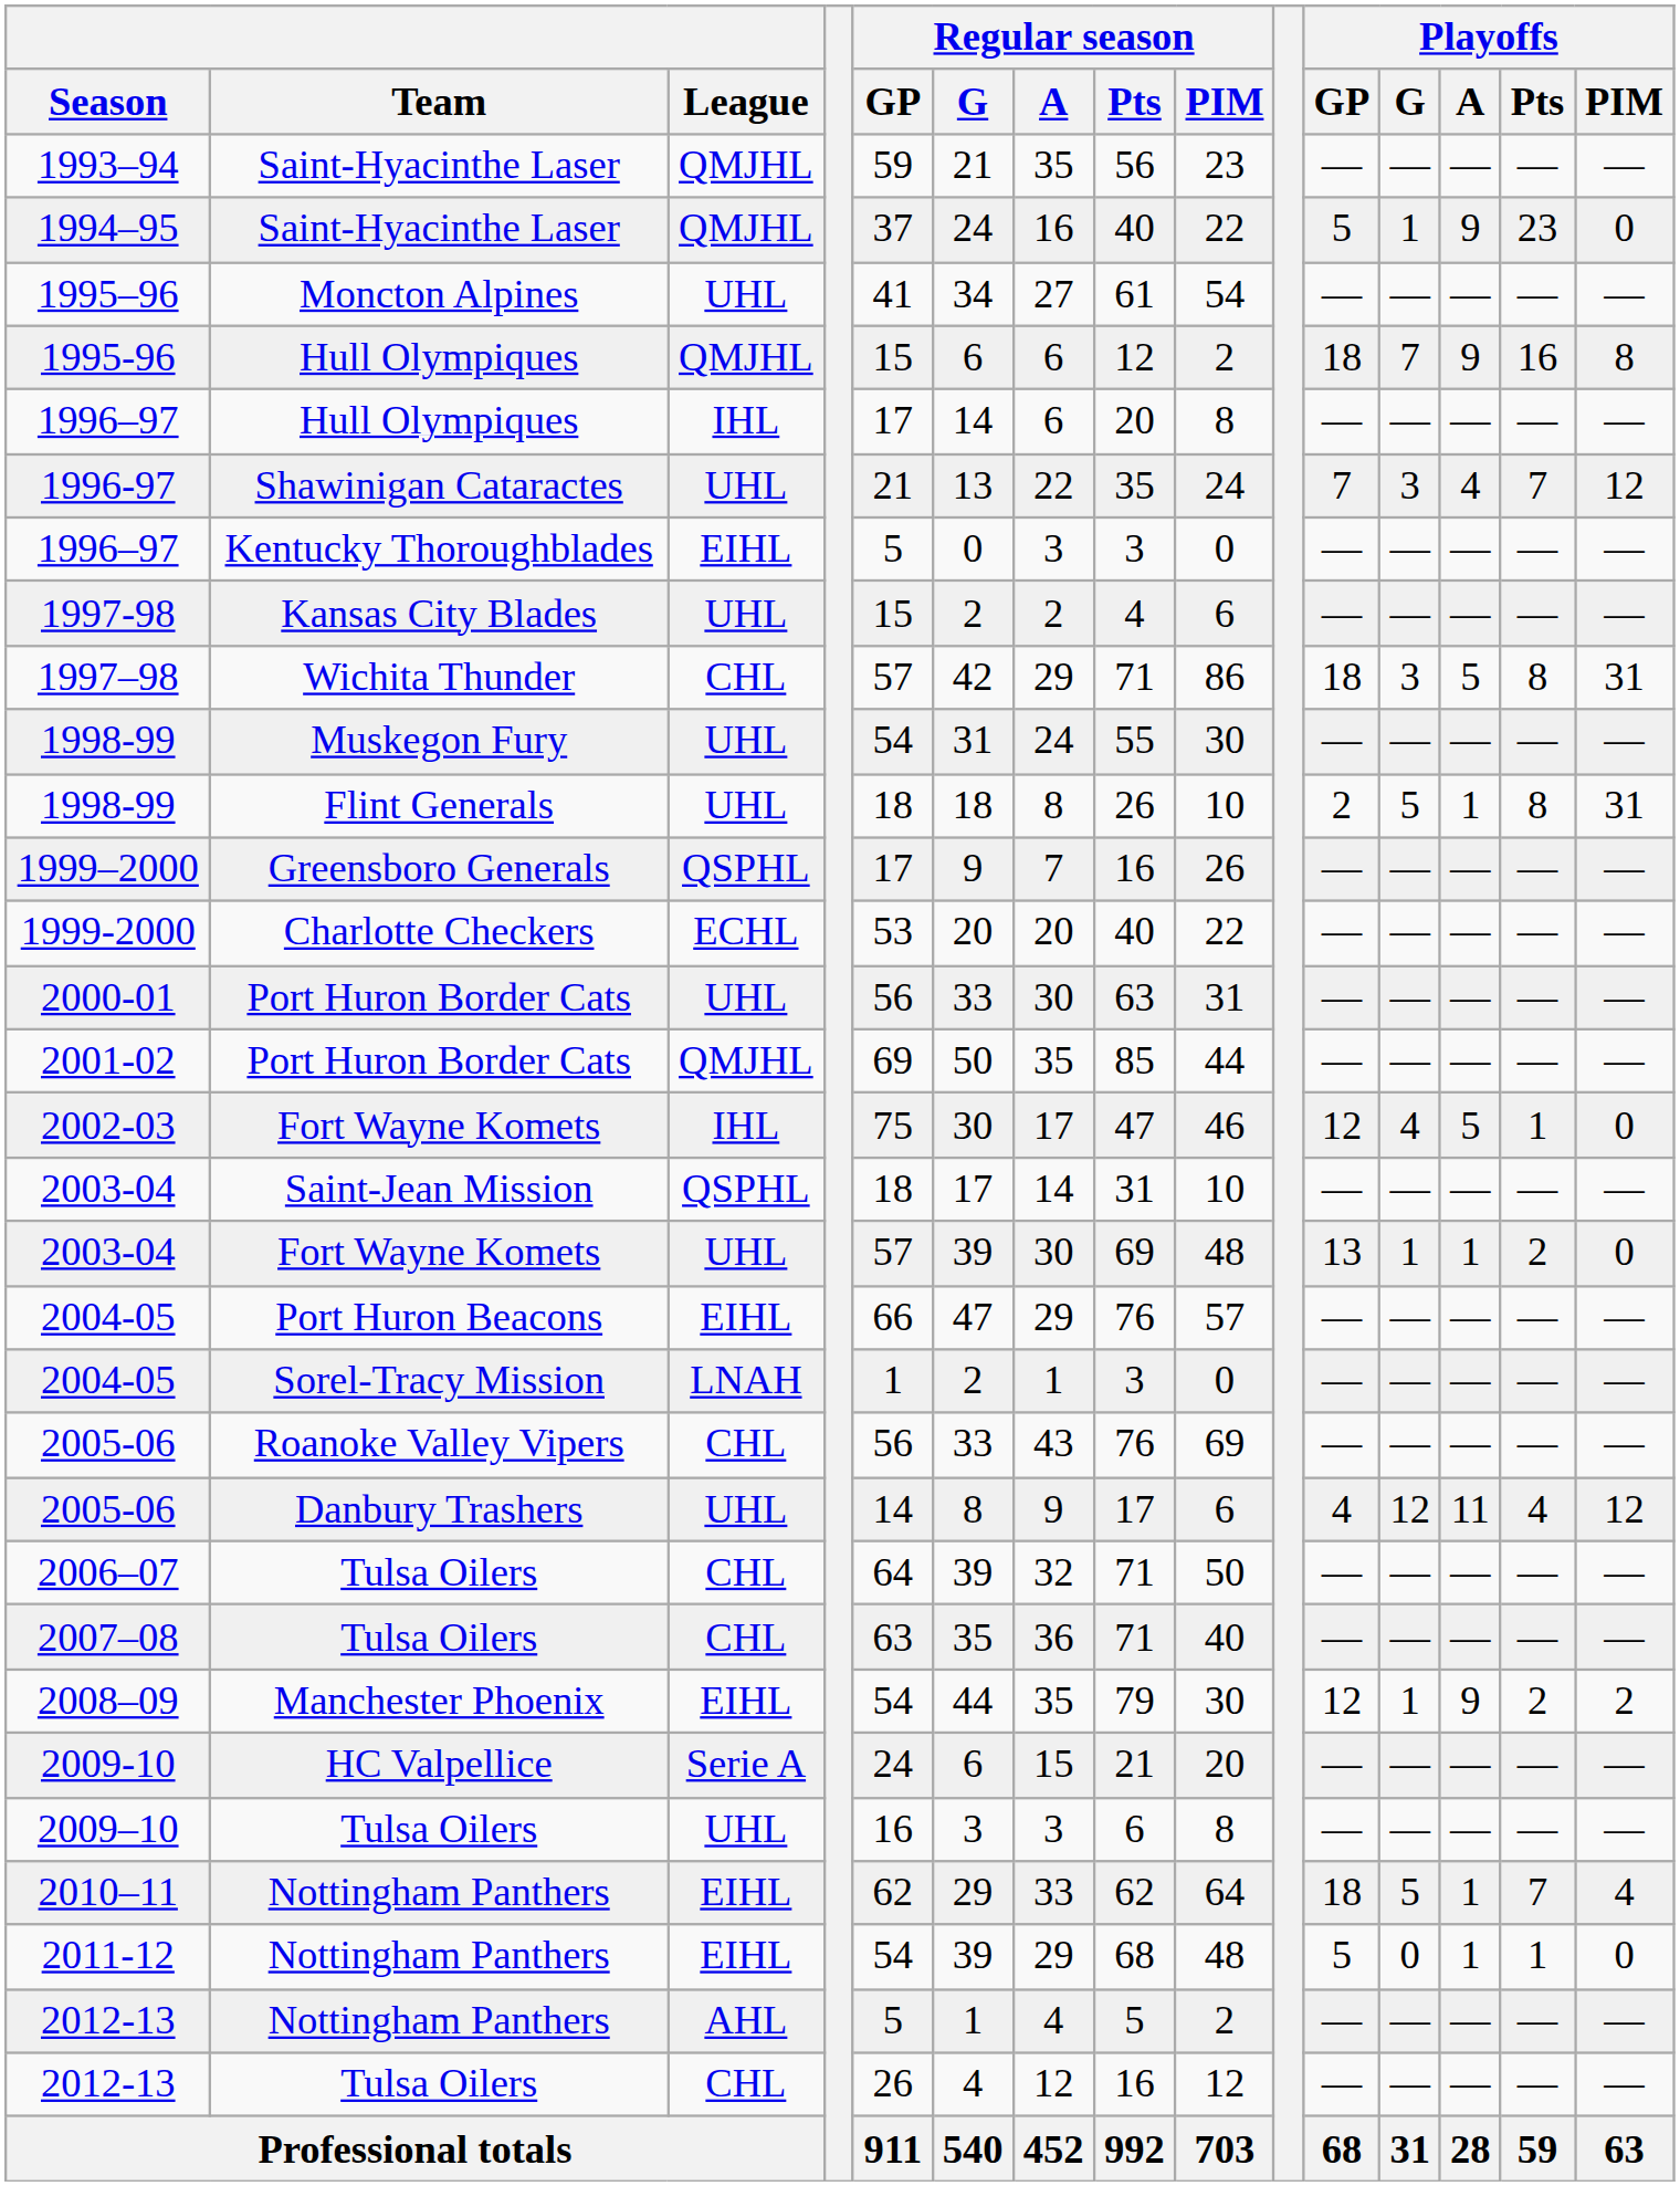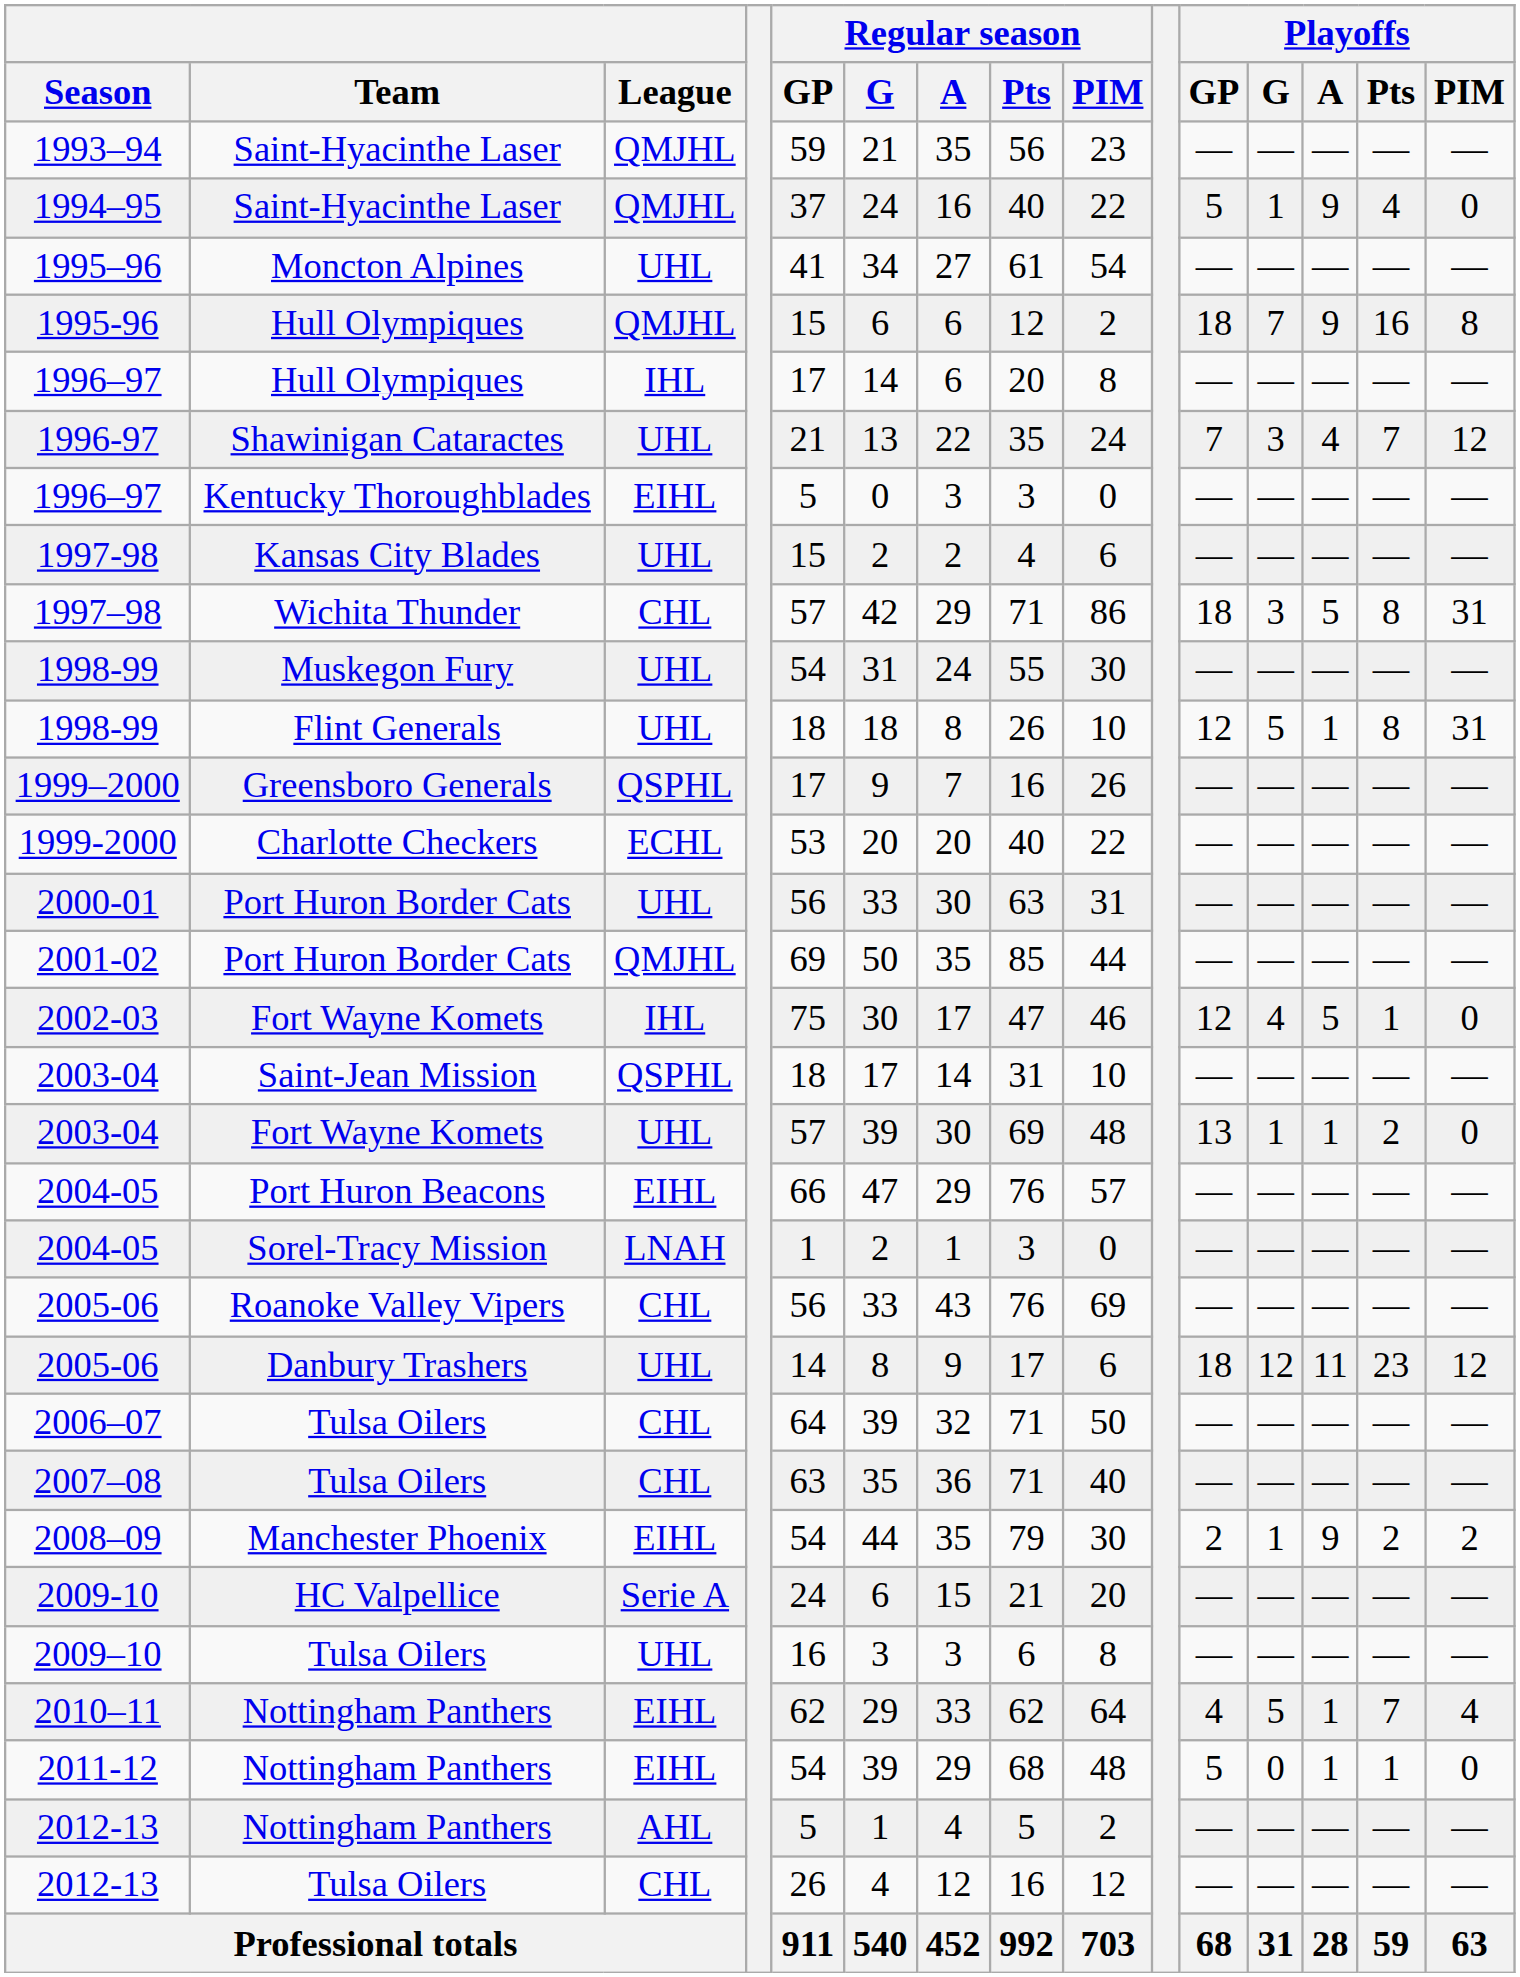 <table class="wikitable"| BORDER="0" CELLPADDING="1" CELLSPACING="0" width="75%" style="text-align:center">
 <tr bgcolor="#e0e0e0">
 <th colspan="3" bgcolor="#ffffff"> </th>
 <th rowspan="99" bgcolor="#ffffff"> </th>
 <th colspan="5"><a href='#'>Regular season</a></th>
 <th rowspan="99" bgcolor="#ffffff"> </th>
 <th colspan="5"><a href='#'>Playoffs</a></th>
 </tr>
 <tr bgcolor="#e0e0e0">
 <th><a href='#'>Season</a></th>
 <th>Team</th>
 <th>League</th>
 <th>GP</th>
 <th><a href='#'>G</a></th>
 <th><a href='#'>A</a></th>
 <th><a href='#'>Pts</a></th>
 <th><a href='#'>PIM</a></th>
 <th>GP</th>
 <th>G</th>
 <th>A</th>
 <th>Pts</th>
 <th>PIM</th>
 </tr>
 <tr ALIGN="center">
 <td><a href='#'>1993–94</a></td>
 <td><a href='#'>Saint-Hyacinthe Laser</a></td>
 <td><a href='#'>QMJHL</a></td>
 <td>59</td>
 <td>21</td>
 <td>35</td>
 <td>56</td>
 <td>23</td>
 <td>—</td>
 <td>—</td>
 <td>—</td>
 <td>—</td>
 <td>—</td>
 </tr>
 <tr ALIGN="center" bgcolor="#f0f0f0">
 <td><a href='#'>1994–95</a></td>
 <td><a href='#'>Saint-Hyacinthe Laser</a></td>
 <td><a href='#'>QMJHL</a></td>
 <td>37</td>
 <td>24</td>
 <td>16</td>
 <td>40</td>
 <td>22</td>
 <td>5</td>
 <td>1</td>
 <td>9</td>
-<td>23</td>
+<td>4</td>
 <td>0</td>
 </tr>
 <tr ALIGN="center">
 <td><a href='#'>1995–96</a></td>
 <td><a href='#'>Moncton Alpines</a></td>
 <td><a href='#'>UHL</a></td>
 <td>41</td>
 <td>34</td>
 <td>27</td>
 <td>61</td>
 <td>54</td>
 <td>—</td>
 <td>—</td>
 <td>—</td>
 <td>—</td>
 <td>—</td>
 </tr>
 <tr ALIGN="center" bgcolor="#f0f0f0">
 <td><a href='#'>1995-96</a></td>
 <td><a href='#'>Hull Olympiques</a></td>
 <td><a href='#'>QMJHL</a></td>
 <td>15</td>
 <td>6</td>
 <td>6</td>
 <td>12</td>
 <td>2</td>
 <td>18</td>
 <td>7</td>
 <td>9</td>
 <td>16</td>
 <td>8</td>
 </tr>
 <tr ALIGN="center">
 <td><a href='#'>1996–97</a></td>
 <td><a href='#'>Hull Olympiques</a></td>
 <td><a href='#'>IHL</a></td>
 <td>17</td>
 <td>14</td>
 <td>6</td>
 <td>20</td>
 <td>8</td>
 <td>—</td>
 <td>—</td>
 <td>—</td>
 <td>—</td>
 <td>—</td>
 </tr>
 <tr ALIGN="center" bgcolor="#f0f0f0">
 <td><a href='#'>1996-97</a></td>
 <td><a href='#'>Shawinigan Cataractes</a></td>
 <td><a href='#'>UHL</a></td>
 <td>21</td>
 <td>13</td>
 <td>22</td>
 <td>35</td>
 <td>24</td>
 <td>7</td>
 <td>3</td>
 <td>4</td>
 <td>7</td>
 <td>12</td>
 </tr>
 <tr ALIGN="center">
 <td><a href='#'>1996–97</a></td>
 <td><a href='#'>Kentucky Thoroughblades</a></td>
 <td><a href='#'>EIHL</a></td>
 <td>5</td>
 <td>0</td>
 <td>3</td>
 <td>3</td>
 <td>0</td>
 <td>—</td>
 <td>—</td>
 <td>—</td>
 <td>—</td>
 <td>—</td>
 </tr>
 <tr ALIGN="center" bgcolor="#f0f0f0">
 <td><a href='#'>1997-98</a></td>
 <td><a href='#'>Kansas City Blades</a></td>
 <td><a href='#'>UHL</a></td>
 <td>15</td>
 <td>2</td>
 <td>2</td>
 <td>4</td>
 <td>6</td>
 <td>—</td>
 <td>—</td>
 <td>—</td>
 <td>—</td>
 <td>—</td>
 </tr>
 <tr ALIGN="center">
 <td><a href='#'>1997–98</a></td>
 <td><a href='#'>Wichita Thunder</a></td>
 <td><a href='#'>CHL</a></td>
 <td>57</td>
 <td>42</td>
 <td>29</td>
 <td>71</td>
 <td>86</td>
 <td>18</td>
 <td>3</td>
 <td>5</td>
 <td>8</td>
 <td>31</td>
 </tr>
 <tr ALIGN="center" bgcolor="#f0f0f0">
 <td><a href='#'>1998-99</a></td>
 <td><a href='#'>Muskegon Fury</a></td>
 <td><a href='#'>UHL</a></td>
 <td>54</td>
 <td>31</td>
 <td>24</td>
 <td>55</td>
 <td>30</td>
 <td>—</td>
 <td>—</td>
 <td>—</td>
 <td>—</td>
 <td>—</td>
 </tr>
 <tr ALIGN="center">
 <td><a href='#'>1998-99</a></td>
 <td><a href='#'>Flint Generals</a></td>
 <td><a href='#'>UHL</a></td>
 <td>18</td>
 <td>18</td>
 <td>8</td>
 <td>26</td>
 <td>10</td>
-<td>2</td>
+<td>12</td>
 <td>5</td>
 <td>1</td>
 <td>8</td>
 <td>31</td>
 </tr>
 <tr ALIGN="center" bgcolor="#f0f0f0">
 <td><a href='#'>1999–2000</a></td>
 <td><a href='#'>Greensboro Generals</a></td>
 <td><a href='#'>QSPHL</a></td>
 <td>17</td>
 <td>9</td>
 <td>7</td>
 <td>16</td>
 <td>26</td>
 <td>—</td>
 <td>—</td>
 <td>—</td>
 <td>—</td>
 <td>—</td>
 </tr>
 <tr ALIGN="center">
 <td><a href='#'>1999-2000</a></td>
 <td><a href='#'>Charlotte Checkers</a></td>
 <td><a href='#'>ECHL</a></td>
 <td>53</td>
 <td>20</td>
 <td>20</td>
 <td>40</td>
 <td>22</td>
 <td>—</td>
 <td>—</td>
 <td>—</td>
 <td>—</td>
 <td>—</td>
 </tr>
 <tr ALIGN="center" bgcolor="#f0f0f0">
 <td><a href='#'>2000-01</a></td>
 <td><a href='#'>Port Huron Border Cats</a></td>
 <td><a href='#'>UHL</a></td>
 <td>56</td>
 <td>33</td>
 <td>30</td>
 <td>63</td>
 <td>31</td>
 <td>—</td>
 <td>—</td>
 <td>—</td>
 <td>—</td>
 <td>—</td>
 </tr>
 <tr ALIGN="center">
 <td><a href='#'>2001-02</a></td>
 <td><a href='#'>Port Huron Border Cats</a></td>
 <td><a href='#'>QMJHL</a></td>
 <td>69</td>
 <td>50</td>
 <td>35</td>
 <td>85</td>
 <td>44</td>
 <td>—</td>
 <td>—</td>
 <td>—</td>
 <td>—</td>
 <td>—</td>
 </tr>
 <tr ALIGN="center" bgcolor="#f0f0f0">
 <td><a href='#'>2002-03</a></td>
 <td><a href='#'>Fort Wayne Komets</a></td>
 <td><a href='#'>IHL</a></td>
 <td>75</td>
 <td>30</td>
 <td>17</td>
 <td>47</td>
 <td>46</td>
 <td>12</td>
 <td>4</td>
 <td>5</td>
 <td>1</td>
 <td>0</td>
 </tr>
 <tr ALIGN="center">
 <td><a href='#'>2003-04</a></td>
 <td><a href='#'>Saint-Jean Mission</a></td>
 <td><a href='#'>QSPHL</a></td>
 <td>18</td>
 <td>17</td>
 <td>14</td>
 <td>31</td>
 <td>10</td>
 <td>—</td>
 <td>—</td>
 <td>—</td>
 <td>—</td>
 <td>—</td>
 </tr>
 <tr ALIGN="center" bgcolor="#f0f0f0">
 <td><a href='#'>2003-04</a></td>
 <td><a href='#'>Fort Wayne Komets</a></td>
 <td><a href='#'>UHL</a></td>
 <td>57</td>
 <td>39</td>
 <td>30</td>
 <td>69</td>
 <td>48</td>
 <td>13</td>
 <td>1</td>
 <td>1</td>
 <td>2</td>
 <td>0</td>
 </tr>
 <tr ALIGN="center">
 <td><a href='#'>2004-05</a></td>
 <td><a href='#'>Port Huron Beacons</a></td>
 <td><a href='#'>EIHL</a></td>
 <td>66</td>
 <td>47</td>
 <td>29</td>
 <td>76</td>
 <td>57</td>
 <td>—</td>
 <td>—</td>
 <td>—</td>
 <td>—</td>
 <td>—</td>
 </tr>
 <tr ALIGN="center" bgcolor="#f0f0f0">
 <td><a href='#'>2004-05</a></td>
 <td><a href='#'>Sorel-Tracy Mission</a></td>
 <td><a href='#'>LNAH</a></td>
 <td>1</td>
 <td>2</td>
 <td>1</td>
 <td>3</td>
 <td>0</td>
 <td>—</td>
 <td>—</td>
 <td>—</td>
 <td>—</td>
 <td>—</td>
 </tr>
 <tr ALIGN="center">
 <td><a href='#'>2005-06</a></td>
 <td><a href='#'>Roanoke Valley Vipers</a></td>
 <td><a href='#'>CHL</a></td>
 <td>56</td>
 <td>33</td>
 <td>43</td>
 <td>76</td>
 <td>69</td>
 <td>—</td>
 <td>—</td>
 <td>—</td>
 <td>—</td>
 <td>—</td>
 </tr>
 <tr ALIGN="center" bgcolor="#f0f0f0">
 <td><a href='#'>2005-06</a></td>
 <td><a href='#'>Danbury Trashers</a></td>
 <td><a href='#'>UHL</a></td>
 <td>14</td>
 <td>8</td>
 <td>9</td>
 <td>17</td>
 <td>6</td>
-<td>4</td>
+<td>18</td>
 <td>12</td>
 <td>11</td>
-<td>4</td>
+<td>23</td>
 <td>12</td>
 </tr>
 <tr ALIGN="center">
 <td><a href='#'>2006–07</a></td>
 <td><a href='#'>Tulsa Oilers</a></td>
 <td><a href='#'>CHL</a></td>
 <td>64</td>
 <td>39</td>
 <td>32</td>
 <td>71</td>
 <td>50</td>
 <td>—</td>
 <td>—</td>
 <td>—</td>
 <td>—</td>
 <td>—</td>
 </tr>
 <tr ALIGN="center" bgcolor="#f0f0f0">
 <td><a href='#'>2007–08</a></td>
 <td><a href='#'>Tulsa Oilers</a></td>
 <td><a href='#'>CHL</a></td>
 <td>63</td>
 <td>35</td>
 <td>36</td>
 <td>71</td>
 <td>40</td>
 <td>—</td>
 <td>—</td>
 <td>—</td>
 <td>—</td>
 <td>—</td>
 </tr>
 <tr ALIGN="center">
 <td><a href='#'>2008–09</a></td>
 <td><a href='#'>Manchester Phoenix</a></td>
 <td><a href='#'>EIHL</a></td>
 <td>54</td>
 <td>44</td>
 <td>35</td>
 <td>79</td>
 <td>30</td>
-<td>12</td>
+<td>2</td>
 <td>1</td>
 <td>9</td>
 <td>2</td>
 <td>2</td>
 </tr>
 <tr ALIGN="center" bgcolor="#f0f0f0">
 <td><a href='#'>2009-10</a></td>
 <td><a href='#'>HC Valpellice</a></td>
 <td><a href='#'>Serie A</a></td>
 <td>24</td>
 <td>6</td>
 <td>15</td>
 <td>21</td>
 <td>20</td>
 <td>—</td>
 <td>—</td>
 <td>—</td>
 <td>—</td>
 <td>—</td>
 </tr>
 <tr ALIGN="center">
 <td><a href='#'>2009–10</a></td>
 <td><a href='#'>Tulsa Oilers</a></td>
 <td><a href='#'>UHL</a></td>
 <td>16</td>
 <td>3</td>
 <td>3</td>
 <td>6</td>
 <td>8</td>
 <td>—</td>
 <td>—</td>
 <td>—</td>
 <td>—</td>
 <td>—</td>
 </tr>
 <tr ALIGN="center" bgcolor="#f0f0f0">
 <td><a href='#'>2010–11</a></td>
 <td><a href='#'>Nottingham Panthers</a></td>
 <td><a href='#'>EIHL</a></td>
 <td>62</td>
 <td>29</td>
 <td>33</td>
 <td>62</td>
 <td>64</td>
-<td>18</td>
+<td>4</td>
 <td>5</td>
 <td>1</td>
 <td>7</td>
 <td>4</td>
 </tr>
 <tr ALIGN="center">
 <td><a href='#'>2011-12</a></td>
 <td><a href='#'>Nottingham Panthers</a></td>
 <td><a href='#'>EIHL</a></td>
 <td>54</td>
 <td>39</td>
 <td>29</td>
 <td>68</td>
 <td>48</td>
 <td>5</td>
 <td>0</td>
 <td>1</td>
 <td>1</td>
 <td>0</td>
 </tr>
 <tr ALIGN="center" bgcolor="#f0f0f0">
 <td><a href='#'>2012-13</a></td>
 <td><a href='#'>Nottingham Panthers</a></td>
 <td><a href='#'>AHL</a></td>
 <td>5</td>
 <td>1</td>
 <td>4</td>
 <td>5</td>
 <td>2</td>
 <td>—</td>
 <td>—</td>
 <td>—</td>
 <td>—</td>
 <td>—</td>
 </tr>
 <tr ALIGN="center">
 <td><a href='#'>2012-13</a></td>
 <td><a href='#'>Tulsa Oilers</a></td>
 <td><a href='#'>CHL</a></td>
 <td>26</td>
 <td>4</td>
 <td>12</td>
 <td>16</td>
 <td>12</td>
 <td>—</td>
 <td>—</td>
 <td>—</td>
 <td>—</td>
 <td>—</td>
 </tr>
 <tr bgcolor="#e0e0e0">
 <th colspan="3">Professional totals</th>
 <th>911</th>
 <th>540</th>
 <th>452</th>
 <th>992</th>
 <th>703</th>
 <th>68</th>
 <th>31</th>
 <th>28</th>
 <th>59</th>
 <th>63</th>
 </tr>
 </table>
